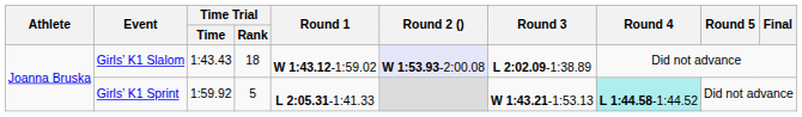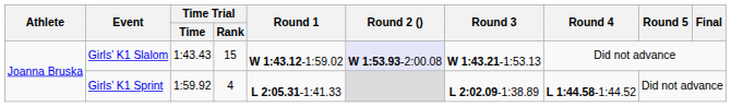 <table class="wikitable" border="1" style="font-size:90%">
 <tr>
 <th rowspan=2>Athlete</th>
 <th rowspan=2>Event</th>
 <th colspan=2>Time Trial</th>
 <th rowspan=2>Round 1</th>
 <th rowspan=2>Round 2 ()</th>
 <th rowspan=2>Round 3</th>
 <th rowspan=2>Round 4</th>
 <th rowspan=2>Round 5</th>
 <th rowspan=2>Final</th>
 </tr>
 <tr>
 <th>Time</th>
 <th>Rank</th>
 </tr>
 <tr>
 <td rowspan=2><a href='#'>Joanna Bruska</a></td>
 <td><a href='#'>Girls’ K1 Slalom</a></td>
 <td align=center>1:43.43</td>
-<td align=center>18</td>
+<td align=center>15</td>
 <td align=center><br><strong>W</strong> <strong>1:43.12</strong>-1:59.02</td>
 <td align=center style="background: lavender;"><br><strong>W</strong> <strong>1:53.93</strong>-2:00.08</td>
-<td align=center><br><strong>L</strong> <strong>2:02.09</strong>-1:38.89</td>
+<td align=center><br><strong>W</strong> <strong>1:43.21</strong>-1:53.13</td>
 <td align=center colspan=3>Did not advance</td>
 </tr>
 <tr>
 <td><a href='#'>Girls’ K1 Sprint</a></td>
 <td align=center>1:59.92</td>
-<td align=center>5</td>
+<td align=center>4</td>
 <td align=center><br><strong>L</strong> <strong>2:05.31</strong>-1:41.33</td>
 <td bgcolor=#DCDCDC></td>
-<td align=center><br><strong>W</strong> <strong>1:43.21</strong>-1:53.13</td>
-<td align=center style="background: paleturquoise;"><br><strong>L</strong> <strong>1:44.58</strong>-1:44.52</td>
+<td align=center><br><strong>L</strong> <strong>2:02.09</strong>-1:38.89</td>
+<td align=center><br><strong>L</strong> <strong>1:44.58</strong>-1:44.52</td>
 <td align=center colspan=2>Did not advance</td>
 </tr>
 </table>
